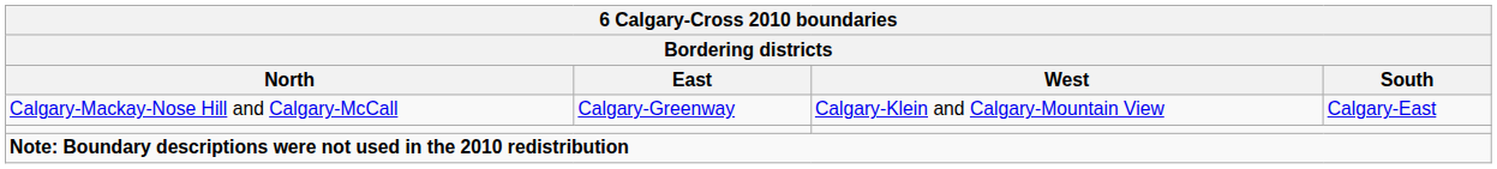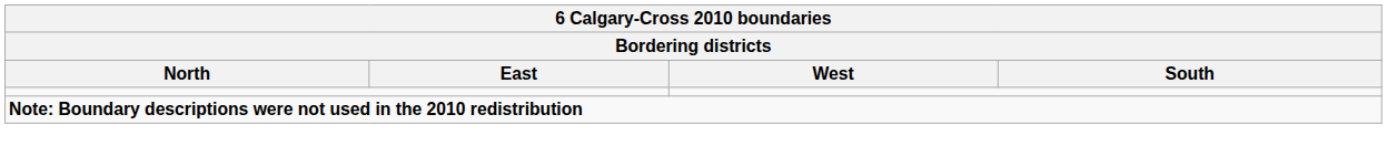 <table class="wikitable collapsible collapsed" style="width:100%;">
 <tr>
 <th colspan=4>6 Calgary-Cross 2010 boundaries</th>
 </tr>
 <tr>
 <th colspan=4>Bordering districts</th>
 </tr>
 <tr>
 <th>North</th>
 <th>East</th>
 <th>West</th>
 <th>South</th>
 </tr>
 <tr>
-<td><a href='#'>Calgary-Mackay-Nose Hill</a> and <a href='#'>Calgary-McCall</a></td>
-<td><a href='#'>Calgary-Greenway</a></td>
-<td><a href='#'>Calgary-Klein</a> and <a href='#'>Calgary-Mountain View</a></td>
-<td><a href='#'>Calgary-East</a></td>
-</tr>
-<tr>
 <td colspan=2 align=center></td>
 <td colspan=2 align=center></td>
 </tr>
 <tr>
 <td colspan=4><strong>Note: Boundary descriptions were not used in the 2010 redistribution</strong></td>
 </tr>
 </table>
